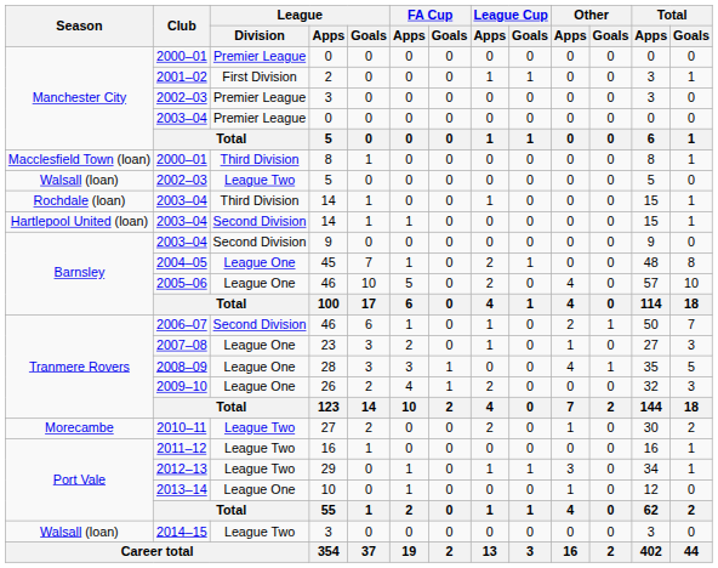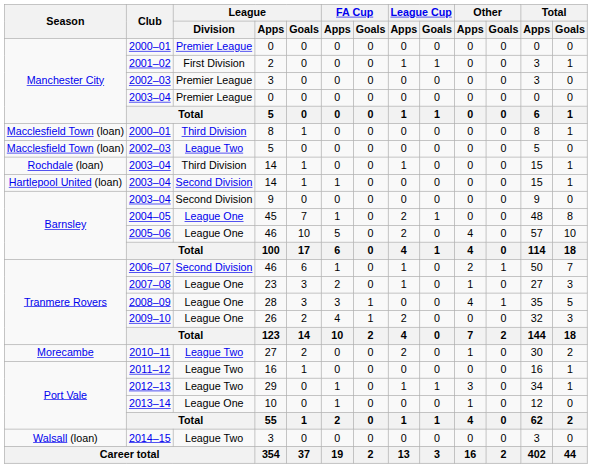 <table class="wikitable" style="text-align:center">
 <tr>
 <th rowspan="2">Season</th>
 <th rowspan="2">Club</th>
 <th colspan="3">League</th>
 <th colspan="2"><a href='#'>FA Cup</a></th>
 <th colspan="2"><a href='#'>League Cup</a></th>
 <th colspan="2">Other</th>
 <th colspan="2">Total</th>
 </tr>
 <tr>
 <th>Division</th>
 <th>Apps</th>
 <th>Goals</th>
 <th>Apps</th>
 <th>Goals</th>
 <th>Apps</th>
 <th>Goals</th>
 <th>Apps</th>
 <th>Goals</th>
 <th>Apps</th>
 <th>Goals</th>
 </tr>
 <tr>
 <td rowspan="5"><a href='#'>Manchester City</a></td>
 <td><a href='#'>2000–01</a></td>
 <td><a href='#'>Premier League</a></td>
 <td>0</td>
 <td>0</td>
 <td>0</td>
 <td>0</td>
 <td>0</td>
 <td>0</td>
 <td>0</td>
 <td>0</td>
 <td>0</td>
 <td>0</td>
 </tr>
 <tr>
 <td><a href='#'>2001–02</a></td>
 <td>First Division</td>
 <td>2</td>
 <td>0</td>
 <td>0</td>
 <td>0</td>
 <td>1</td>
 <td>1</td>
 <td>0</td>
 <td>0</td>
 <td>3</td>
 <td>1</td>
 </tr>
 <tr>
 <td><a href='#'>2002–03</a></td>
 <td>Premier League</td>
 <td>3</td>
 <td>0</td>
 <td>0</td>
 <td>0</td>
 <td>0</td>
 <td>0</td>
 <td>0</td>
 <td>0</td>
 <td>3</td>
 <td>0</td>
 </tr>
 <tr>
 <td><a href='#'>2003–04</a></td>
 <td>Premier League</td>
 <td>0</td>
 <td>0</td>
 <td>0</td>
 <td>0</td>
 <td>0</td>
 <td>0</td>
 <td>0</td>
 <td>0</td>
 <td>0</td>
 <td>0</td>
 </tr>
 <tr>
 <th colspan="2">Total</th>
 <th>5</th>
 <th>0</th>
 <th>0</th>
 <th>0</th>
 <th>1</th>
 <th>1</th>
 <th>0</th>
 <th>0</th>
 <th>6</th>
 <th>1</th>
 </tr>
 <tr>
 <td><a href='#'>Macclesfield Town</a> (loan)</td>
 <td><a href='#'>2000–01</a></td>
 <td><a href='#'>Third Division</a></td>
 <td>8</td>
 <td>1</td>
 <td>0</td>
 <td>0</td>
 <td>0</td>
 <td>0</td>
 <td>0</td>
 <td>0</td>
 <td>8</td>
 <td>1</td>
 </tr>
 <tr>
-<td><a href='#'>Walsall</a> (loan)</td>
+<td><a href='#'>Macclesfield Town</a> (loan)</td>
 <td><a href='#'>2002–03</a></td>
 <td><a href='#'>League Two</a></td>
 <td>5</td>
 <td>0</td>
 <td>0</td>
 <td>0</td>
 <td>0</td>
 <td>0</td>
 <td>0</td>
 <td>0</td>
 <td>5</td>
 <td>0</td>
 </tr>
 <tr>
 <td><a href='#'>Rochdale</a> (loan)</td>
 <td><a href='#'>2003–04</a></td>
 <td>Third Division</td>
 <td>14</td>
 <td>1</td>
 <td>0</td>
 <td>0</td>
 <td>1</td>
 <td>0</td>
 <td>0</td>
 <td>0</td>
 <td>15</td>
 <td>1</td>
 </tr>
 <tr>
 <td><a href='#'>Hartlepool United</a> (loan)</td>
 <td><a href='#'>2003–04</a></td>
 <td><a href='#'>Second Division</a></td>
 <td>14</td>
 <td>1</td>
 <td>1</td>
 <td>0</td>
 <td>0</td>
 <td>0</td>
 <td>0</td>
 <td>0</td>
 <td>15</td>
 <td>1</td>
 </tr>
 <tr>
 <td rowspan="4"><a href='#'>Barnsley</a></td>
 <td><a href='#'>2003–04</a></td>
 <td>Second Division</td>
 <td>9</td>
 <td>0</td>
 <td>0</td>
 <td>0</td>
 <td>0</td>
 <td>0</td>
 <td>0</td>
 <td>0</td>
 <td>9</td>
 <td>0</td>
 </tr>
 <tr>
 <td><a href='#'>2004–05</a></td>
 <td><a href='#'>League One</a></td>
 <td>45</td>
 <td>7</td>
 <td>1</td>
 <td>0</td>
 <td>2</td>
 <td>1</td>
 <td>0</td>
 <td>0</td>
 <td>48</td>
 <td>8</td>
 </tr>
 <tr>
 <td><a href='#'>2005–06</a></td>
 <td>League One</td>
 <td>46</td>
 <td>10</td>
 <td>5</td>
 <td>0</td>
 <td>2</td>
 <td>0</td>
 <td>4</td>
 <td>0</td>
 <td>57</td>
 <td>10</td>
 </tr>
 <tr>
 <th colspan="2">Total</th>
 <th>100</th>
 <th>17</th>
 <th>6</th>
 <th>0</th>
 <th>4</th>
 <th>1</th>
 <th>4</th>
 <th>0</th>
 <th>114</th>
 <th>18</th>
 </tr>
 <tr>
 <td rowspan="5"><a href='#'>Tranmere Rovers</a></td>
 <td><a href='#'>2006–07</a></td>
 <td><a href='#'>Second Division</a></td>
 <td>46</td>
 <td>6</td>
 <td>1</td>
 <td>0</td>
 <td>1</td>
 <td>0</td>
 <td>2</td>
 <td>1</td>
 <td>50</td>
 <td>7</td>
 </tr>
 <tr>
 <td><a href='#'>2007–08</a></td>
 <td>League One</td>
 <td>23</td>
 <td>3</td>
 <td>2</td>
 <td>0</td>
 <td>1</td>
 <td>0</td>
 <td>1</td>
 <td>0</td>
 <td>27</td>
 <td>3</td>
 </tr>
 <tr>
 <td><a href='#'>2008–09</a></td>
 <td>League One</td>
 <td>28</td>
 <td>3</td>
 <td>3</td>
 <td>1</td>
 <td>0</td>
 <td>0</td>
 <td>4</td>
 <td>1</td>
 <td>35</td>
 <td>5</td>
 </tr>
 <tr>
 <td><a href='#'>2009–10</a></td>
 <td>League One</td>
 <td>26</td>
 <td>2</td>
 <td>4</td>
 <td>1</td>
 <td>2</td>
 <td>0</td>
 <td>0</td>
 <td>0</td>
 <td>32</td>
 <td>3</td>
 </tr>
 <tr>
 <th colspan="2">Total</th>
 <th>123</th>
 <th>14</th>
 <th>10</th>
 <th>2</th>
 <th>4</th>
 <th>0</th>
 <th>7</th>
 <th>2</th>
 <th>144</th>
 <th>18</th>
 </tr>
 <tr>
 <td><a href='#'>Morecambe</a></td>
 <td><a href='#'>2010–11</a></td>
 <td><a href='#'>League Two</a></td>
 <td>27</td>
 <td>2</td>
 <td>0</td>
 <td>0</td>
 <td>2</td>
 <td>0</td>
 <td>1</td>
 <td>0</td>
 <td>30</td>
 <td>2</td>
 </tr>
 <tr>
 <td rowspan="4"><a href='#'>Port Vale</a></td>
 <td><a href='#'>2011–12</a></td>
 <td>League Two</td>
 <td>16</td>
 <td>1</td>
 <td>0</td>
 <td>0</td>
 <td>0</td>
 <td>0</td>
 <td>0</td>
 <td>0</td>
 <td>16</td>
 <td>1</td>
 </tr>
 <tr>
 <td><a href='#'>2012–13</a></td>
 <td>League Two</td>
 <td>29</td>
 <td>0</td>
 <td>1</td>
 <td>0</td>
 <td>1</td>
 <td>1</td>
 <td>3</td>
 <td>0</td>
 <td>34</td>
 <td>1</td>
 </tr>
 <tr>
 <td><a href='#'>2013–14</a></td>
 <td>League One</td>
 <td>10</td>
 <td>0</td>
 <td>1</td>
 <td>0</td>
 <td>0</td>
 <td>0</td>
 <td>1</td>
 <td>0</td>
 <td>12</td>
 <td>0</td>
 </tr>
 <tr>
 <th colspan="2">Total</th>
 <th>55</th>
 <th>1</th>
 <th>2</th>
 <th>0</th>
 <th>1</th>
 <th>1</th>
 <th>4</th>
 <th>0</th>
 <th>62</th>
 <th>2</th>
 </tr>
 <tr>
 <td><a href='#'>Walsall</a> (loan)</td>
 <td><a href='#'>2014–15</a></td>
 <td>League Two</td>
 <td>3</td>
 <td>0</td>
 <td>0</td>
 <td>0</td>
 <td>0</td>
 <td>0</td>
 <td>0</td>
 <td>0</td>
 <td>3</td>
 <td>0</td>
 </tr>
 <tr>
 <th colspan="3">Career total</th>
 <th>354</th>
 <th>37</th>
 <th>19</th>
 <th>2</th>
 <th>13</th>
 <th>3</th>
 <th>16</th>
 <th>2</th>
 <th>402</th>
 <th>44</th>
 </tr>
 </table>
